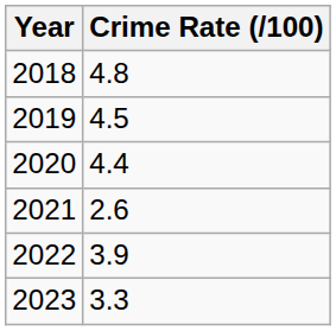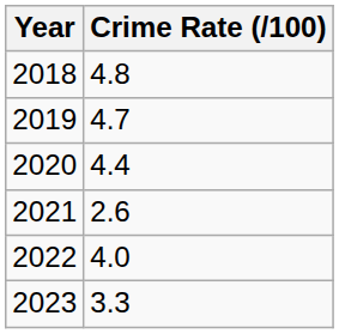 <table class="wikitable">
 <tr>
 <th>Year</th>
 <th>Crime Rate (/100)</th>
 </tr>
 <tr>
 <td>2018</td>
 <td>4.8</td>
 </tr>
 <tr>
 <td>2019</td>
-<td>4.5</td>
+<td>4.7</td>
 </tr>
 <tr>
 <td>2020</td>
 <td>4.4</td>
 </tr>
 <tr>
 <td>2021</td>
 <td>2.6</td>
 </tr>
 <tr>
 <td>2022</td>
-<td>3.9</td>
+<td>4.0</td>
 </tr>
 <tr>
 <td>2023</td>
 <td>3.3</td>
 </tr>
 </table>
